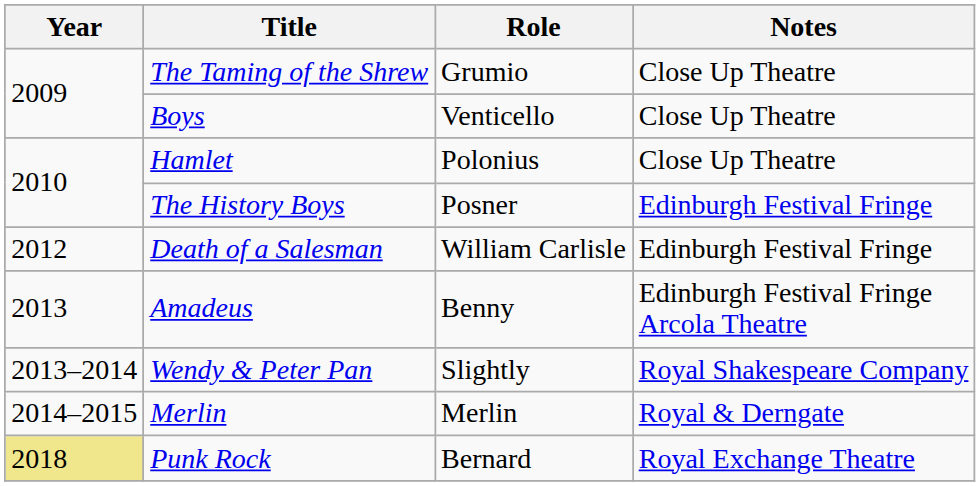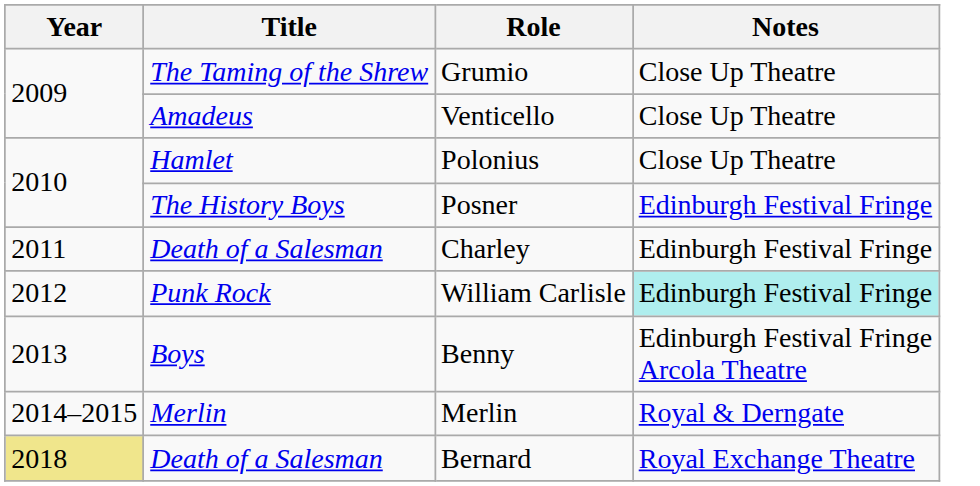 <table class="wikitable sortable">
 <tr align="center">
 <th>Year</th>
 <th>Title</th>
 <th>Role</th>
 <th class="unsortable">Notes</th>
 </tr>
 <tr>
 <td rowspan="2">2009</td>
 <td><em><a href='#'>The Taming of the Shrew</a></em></td>
 <td>Grumio</td>
 <td>Close Up Theatre</td>
 </tr>
 <tr>
-<td><em><a href='#'>Boys</a></em></td>
+<td><em><a href='#'>Amadeus</a></em></td>
 <td>Venticello</td>
 <td>Close Up Theatre</td>
 </tr>
 <tr>
 <td rowspan="2">2010</td>
 <td><em><a href='#'>Hamlet</a></em></td>
 <td>Polonius</td>
 <td>Close Up Theatre</td>
 </tr>
 <tr>
 <td><em><a href='#'>The History Boys</a></em></td>
 <td>Posner</td>
 <td><a href='#'>Edinburgh Festival Fringe</a></td>
 </tr>
 <tr>
-<td>2012</td>
+<td>2011</td>
 <td><em><a href='#'>Death of a Salesman</a></em></td>
-<td>William Carlisle</td>
+<td>Charley</td>
 <td>Edinburgh Festival Fringe</td>
 </tr>
 <tr>
+<td>2012</td>
+<td><em><a href='#'>Punk Rock</a></em></td>
+<td>William Carlisle</td>
+<td style="background: paleturquoise;">Edinburgh Festival Fringe</td>
+</tr>
+<tr>
 <td>2013</td>
-<td><em><a href='#'>Amadeus</a></em></td>
+<td><em><a href='#'>Boys</a></em></td>
 <td>Benny</td>
 <td>Edinburgh Festival Fringe<br><a href='#'>Arcola Theatre</a></td>
-</tr>
-<tr>
-<td>2013–2014</td>
-<td><em><a href='#'>Wendy & Peter Pan</a></em></td>
-<td>Slightly</td>
-<td><a href='#'>Royal Shakespeare Company</a></td>
 </tr>
 <tr>
 <td>2014–2015</td>
 <td><em><a href='#'>Merlin</a></em></td>
 <td>Merlin</td>
 <td><a href='#'>Royal & Derngate</a></td>
 </tr>
 <tr>
 <td style="background: khaki;">2018</td>
-<td><em><a href='#'>Punk Rock</a></em></td>
+<td><em><a href='#'>Death of a Salesman</a></em></td>
 <td>Bernard</td>
 <td><a href='#'>Royal Exchange Theatre</a></td>
 </tr>
 </table>
